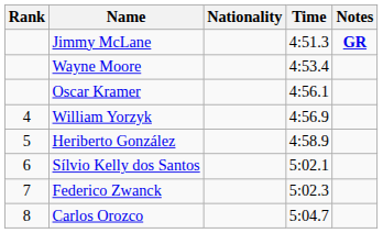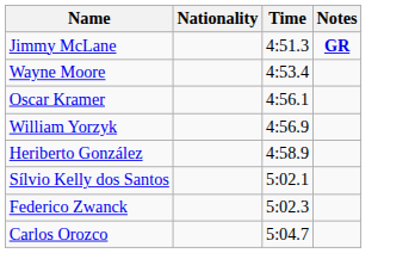 <table class="wikitable sortable" style="text-align:center">
 <tr>
-<th>Rank</th>
 <th>Name</th>
 <th>Nationality</th>
 <th>Time</th>
 <th>Notes</th>
 </tr>
 <tr>
-<td></td>
 <td align=left><a href='#'>Jimmy McLane</a></td>
 <td align=left></td>
 <td>4:51.3</td>
 <td><strong><a href='#'>GR</a></strong></td>
 </tr>
 <tr>
-<td></td>
 <td align=left><a href='#'>Wayne Moore</a></td>
 <td align=left></td>
 <td>4:53.4</td>
 <td></td>
 </tr>
 <tr>
-<td></td>
 <td align=left><a href='#'>Oscar Kramer</a></td>
 <td align=left></td>
 <td>4:56.1</td>
 <td></td>
 </tr>
 <tr>
-<td>4</td>
 <td align=left><a href='#'>William Yorzyk</a></td>
 <td align=left></td>
 <td>4:56.9</td>
 <td></td>
 </tr>
 <tr>
-<td>5</td>
 <td align=left><a href='#'>Heriberto González</a></td>
 <td align=left></td>
 <td>4:58.9</td>
 <td></td>
 </tr>
 <tr>
-<td>6</td>
 <td align=left><a href='#'>Sílvio Kelly dos Santos</a></td>
 <td align=left></td>
 <td>5:02.1</td>
 <td></td>
 </tr>
 <tr>
-<td>7</td>
 <td align=left><a href='#'>Federico Zwanck</a></td>
 <td align=left></td>
 <td>5:02.3</td>
 <td></td>
 </tr>
 <tr>
-<td>8</td>
 <td align=left><a href='#'>Carlos Orozco</a></td>
 <td align=left></td>
 <td>5:04.7</td>
 <td></td>
 </tr>
 </table>
